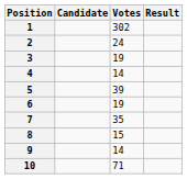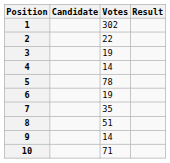 <table class="wikitable sortable">
 <tr>
 <th scope="col">Position</th>
 <th scope="col">Candidate</th>
 <th scope="col">Votes</th>
 <th scope="col">Result</th>
 </tr>
 <tr>
 <th scope="row">1</th>
 <td></td>
 <td>302</td>
 <td></td>
 </tr>
 <tr>
 <th scope="row">2</th>
 <td></td>
-<td>24</td>
+<td>22</td>
 <td></td>
 </tr>
 <tr>
 <th scope="row">3</th>
 <td></td>
 <td>19</td>
 <td></td>
 </tr>
 <tr>
 <th scope="row">4</th>
 <td></td>
 <td>14</td>
 <td></td>
 </tr>
 <tr>
 <th scope="row">5</th>
 <td></td>
-<td>39</td>
+<td>78</td>
 <td></td>
 </tr>
 <tr>
 <th scope="row">6</th>
 <td></td>
 <td>19</td>
 <td></td>
 </tr>
 <tr>
 <th scope="row">7</th>
 <td></td>
 <td>35</td>
 <td></td>
 </tr>
 <tr>
 <th scope="row">8</th>
 <td></td>
-<td>15</td>
+<td>51</td>
 <td></td>
 </tr>
 <tr>
 <th scope="row">9</th>
 <td></td>
 <td>14</td>
 <td></td>
 </tr>
 <tr>
 <th scope="row">10</th>
 <td></td>
 <td>71</td>
 <td></td>
 </tr>
 </table>
